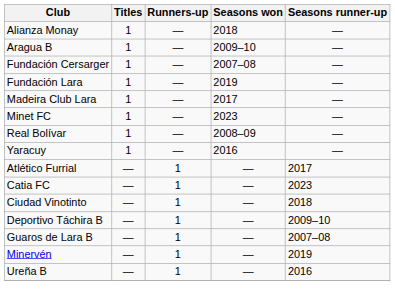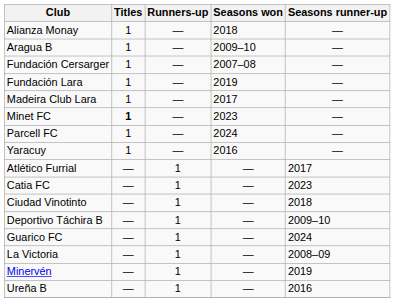 <table class="wikitable sortable plainrowheaders">
 <tr>
 <th scope=col>Club</th>
 <th scope=col>Titles</th>
 <th scope=col>Runners-up</th>
 <th scope=col>Seasons won</th>
 <th scope=col>Seasons runner-up</th>
 </tr>
 <tr>
 <td>Alianza Monay</td>
 <td align=center>1</td>
 <td align=center>—</td>
 <td>2018</td>
 <td align=center>—</td>
 </tr>
 <tr>
 <td>Aragua B</td>
 <td align=center>1</td>
 <td align=center>—</td>
 <td>2009–10</td>
 <td align=center>—</td>
 </tr>
 <tr>
 <td>Fundación Cersarger</td>
 <td align=center>1</td>
 <td align=center>—</td>
 <td>2007–08</td>
 <td align=center>—</td>
 </tr>
 <tr>
 <td>Fundación Lara</td>
 <td align=center>1</td>
 <td align=center>—</td>
 <td>2019</td>
 <td align=center>—</td>
 </tr>
 <tr>
 <td>Madeira Club Lara</td>
 <td align=center>1</td>
 <td align=center>—</td>
 <td>2017</td>
 <td align=center>—</td>
 </tr>
 <tr>
 <td>Minet FC</td>
-<td align=center>1</td>
+<td align=center><strong>1</strong></td>
 <td align=center>—</td>
 <td>2023</td>
 <td align=center>—</td>
 </tr>
 <tr>
-<td>Real Bolívar</td>
+<td>Parcell FC</td>
 <td align=center>1</td>
 <td align=center>—</td>
-<td>2008–09</td>
+<td>2024</td>
 <td align=center>—</td>
 </tr>
 <tr>
 <td>Yaracuy</td>
 <td align=center>1</td>
 <td align=center>—</td>
 <td>2016</td>
 <td align=center>—</td>
 </tr>
 <tr>
 <td>Atlético Furrial</td>
 <td align=center>—</td>
 <td align=center>1</td>
 <td align=center>—</td>
 <td>2017</td>
 </tr>
 <tr>
 <td>Catia FC</td>
 <td align=center>—</td>
 <td align=center>1</td>
 <td align=center>—</td>
 <td>2023</td>
 </tr>
 <tr>
 <td>Ciudad Vinotinto</td>
 <td align=center>—</td>
 <td align=center>1</td>
 <td align=center>—</td>
 <td>2018</td>
 </tr>
 <tr>
 <td>Deportivo Táchira B</td>
 <td align=center>—</td>
 <td align=center>1</td>
 <td align=center>—</td>
 <td>2009–10</td>
 </tr>
 <tr>
-<td>Guaros de Lara B</td>
+<td>Guarico FC</td>
 <td align=center>—</td>
 <td align=center>1</td>
 <td align=center>—</td>
-<td>2007–08</td>
+<td>2024</td>
+</tr>
+<tr>
+<td>La Victoria</td>
+<td align=center>—</td>
+<td align=center>1</td>
+<td align=center>—</td>
+<td>2008–09</td>
 </tr>
 <tr>
 <td><a href='#'>Minervén</a></td>
 <td align=center>—</td>
 <td align=center>1</td>
 <td align=center>—</td>
 <td>2019</td>
 </tr>
 <tr>
 <td>Ureña B</td>
 <td align=center>—</td>
 <td align=center>1</td>
 <td align=center>—</td>
 <td>2016</td>
 </tr>
 <tr>
 </tr>
 </table>
